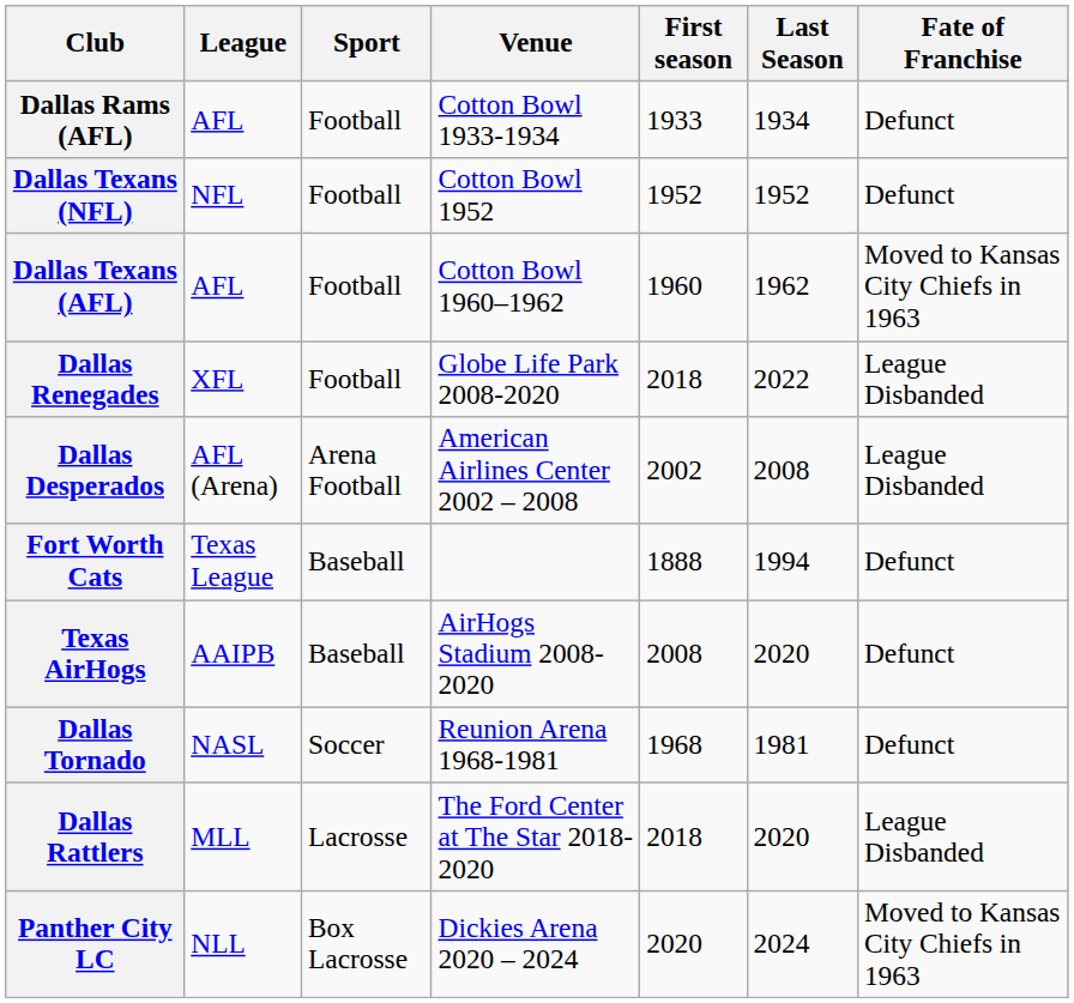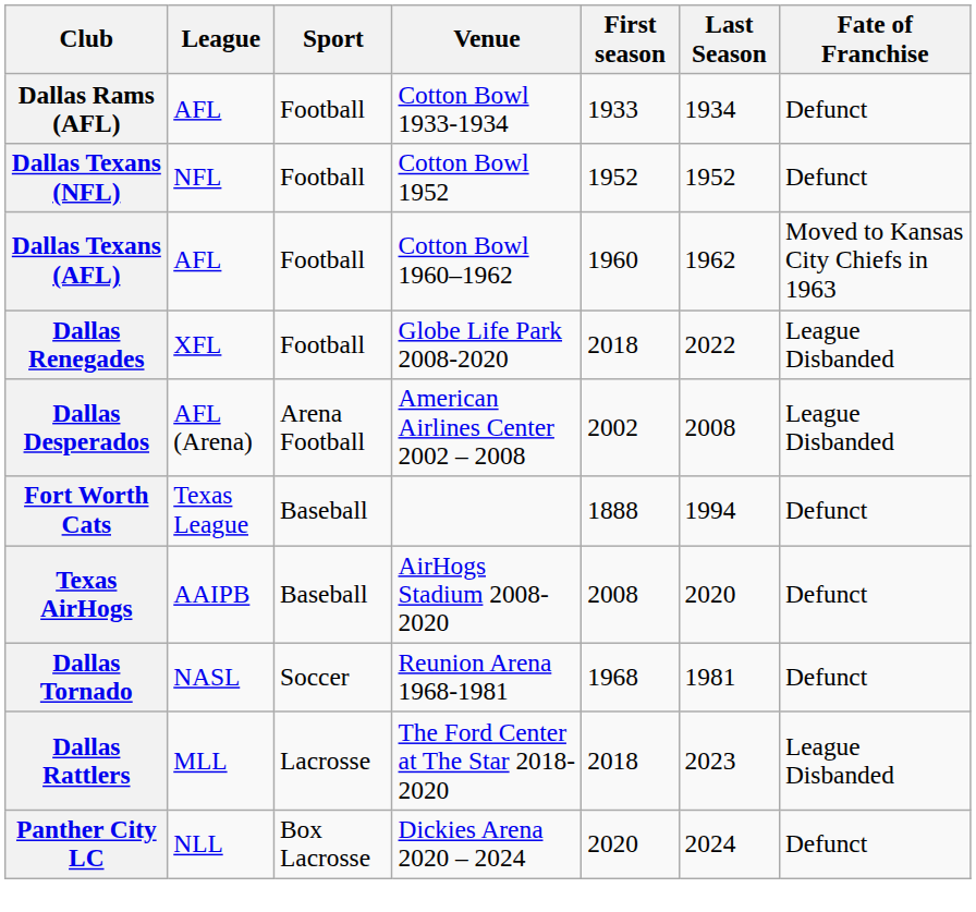 <table class="wikitable">
 <tr>
 <th scope="col">Club</th>
 <th scope="col">League</th>
 <th scope="col">Sport</th>
 <th scope="col">Venue</th>
 <th scope="col">First season</th>
 <th>Last Season</th>
 <th scope="col">Fate of Franchise</th>
 </tr>
 <tr>
 <th scope="row" style="font-weight: normal; text-align: center;"><strong>Dallas Rams (AFL)</strong></th>
 <td><a href='#'>AFL</a></td>
 <td>Football</td>
 <td><a href='#'>Cotton Bowl</a> 1933-1934</td>
 <td>1933</td>
 <td>1934</td>
 <td>Defunct</td>
 </tr>
 <tr>
 <th scope="row" style="font-weight: normal; text-align: center;"><strong><a href='#'>Dallas Texans (NFL)</a></strong></th>
 <td><a href='#'>NFL</a></td>
 <td>Football</td>
 <td><a href='#'>Cotton Bowl</a> 1952</td>
 <td>1952</td>
 <td>1952</td>
 <td>Defunct</td>
 </tr>
 <tr>
 <th scope="row" style="font-weight: normal; text-align: center;"><strong><a href='#'>Dallas Texans (AFL)</a></strong></th>
 <td><a href='#'>AFL</a></td>
 <td>Football</td>
 <td><a href='#'>Cotton Bowl</a> 1960–1962</td>
 <td>1960</td>
 <td>1962</td>
 <td>Moved to Kansas City Chiefs in 1963</td>
 </tr>
 <tr>
 <th scope="row" style="font-weight: normal; text-align: center;"><strong><a href='#'>Dallas Renegades</a></strong></th>
 <td><a href='#'>XFL</a></td>
 <td>Football</td>
 <td><a href='#'>Globe Life Park</a> 2008-2020</td>
 <td>2018</td>
 <td>2022</td>
 <td>League Disbanded</td>
 </tr>
 <tr>
 <th scope="row" style="font-weight: normal; text-align: center;"><strong><a href='#'>Dallas Desperados</a></strong></th>
 <td><a href='#'>AFL</a> (Arena)</td>
 <td>Arena Football</td>
 <td><a href='#'>American Airlines Center</a> 2002 – 2008</td>
 <td>2002</td>
 <td>2008</td>
 <td>League Disbanded</td>
 </tr>
 <tr>
 <th scope="row" style="font-weight: normal; text-align: center;"><strong><a href='#'>Fort Worth Cats</a></strong></th>
 <td><a href='#'>Texas League</a></td>
 <td>Baseball</td>
 <td></td>
 <td>1888</td>
 <td>1994</td>
 <td>Defunct</td>
 </tr>
 <tr>
 <th scope="row" style="font-weight: normal; text-align: center;"><strong><a href='#'>Texas AirHogs</a></strong></th>
 <td><a href='#'>AAIPB</a></td>
 <td>Baseball</td>
 <td><a href='#'>AirHogs Stadium</a> 2008-2020</td>
 <td>2008</td>
 <td>2020</td>
 <td>Defunct</td>
 </tr>
 <tr>
 <th><a href='#'>Dallas Tornado</a></th>
 <td><a href='#'>NASL</a></td>
 <td>Soccer</td>
 <td><a href='#'>Reunion Arena</a> 1968-1981</td>
 <td>1968</td>
 <td>1981</td>
 <td>Defunct</td>
 </tr>
 <tr>
 <th><a href='#'>Dallas Rattlers</a></th>
 <td><a href='#'>MLL</a></td>
 <td>Lacrosse</td>
 <td><a href='#'>The Ford Center at The Star</a> 2018-2020</td>
 <td>2018</td>
-<td>2020</td>
+<td>2023</td>
 <td>League Disbanded</td>
 </tr>
 <tr>
 <th><a href='#'>Panther City LC</a></th>
 <td><a href='#'>NLL</a></td>
 <td>Box Lacrosse</td>
 <td><a href='#'>Dickies Arena</a> 2020 – 2024</td>
 <td>2020</td>
 <td>2024</td>
-<td>Moved to Kansas City Chiefs in 1963</td>
+<td>Defunct</td>
 </tr>
 </table>
